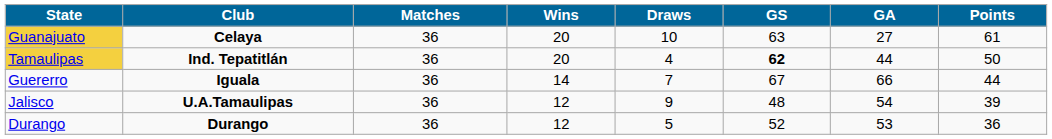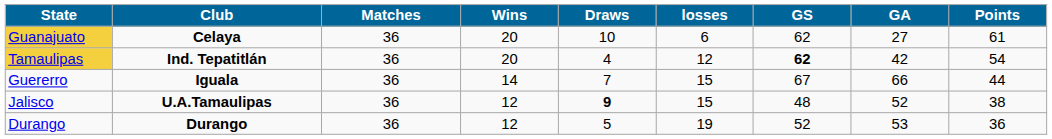 <table align=center border=1 width=80% cellpadding="2" cellspacing="0" style="background: #f9f9f9; border: 1px #aaa solid; border-collapse: collapse; font-size: 90%; text-align: center;">
 <tr align=center bgcolor=#006699 style="color:white;">
 <th width=7%>State</th>
 <th width=15%>Club</th>
 <th width=10%>Matches</th>
 <th width=7%>Wins</th>
 <th width=7%>Draws</th>
+<th width=7%>losses</th>
 <th width=7%>GS</th>
 <th width=7%>GA</th>
 <th width=7%>Points</th>
 </tr>
 <tr>
 <td align=left bgcolor=#f4d03f style="color:white;"><a href='#'>Guanajuato</a></td>
 <td><strong>Celaya	</strong></td>
 <td>36</td>
 <td>20</td>
 <td>10</td>
-<td>63</td>
+<td>6</td>
+<td>62</td>
 <td>27</td>
 <td>61</td>
 </tr>
 <tr>
 <td align=left bgcolor=#f4d03f style="color:white;"><a href='#'>Tamaulipas</a></td>
 <td><strong>Ind. Tepatitlán	</strong></td>
 <td>36</td>
 <td>20</td>
 <td>4</td>
+<td>12</td>
 <td><strong>62</strong></td>
-<td>44</td>
-<td>50</td>
+<td>42</td>
+<td>54</td>
 </tr>
 <tr>
 <td align=left><a href='#'>Guererro</a></td>
 <td><strong>  Iguala	</strong></td>
 <td>36</td>
 <td>14</td>
 <td>7</td>
+<td>15</td>
 <td>67</td>
 <td>66</td>
 <td>44</td>
 </tr>
 <tr>
 <td align=left><a href='#'>Jalisco</a></td>
 <td><strong> U.A.Tamaulipas</strong></td>
 <td>36</td>
 <td>12</td>
-<td>9</td>
+<td><strong>9</strong></td>
+<td>15</td>
 <td>48</td>
-<td>54</td>
-<td>39</td>
+<td>52</td>
+<td>38</td>
 </tr>
 <tr>
 <td align=left><a href='#'>Durango</a></td>
 <td><strong> Durango</strong></td>
 <td>36</td>
 <td>12</td>
 <td>5</td>
+<td>19</td>
 <td>52</td>
 <td>53</td>
 <td>36</td>
 </tr>
 </table>
